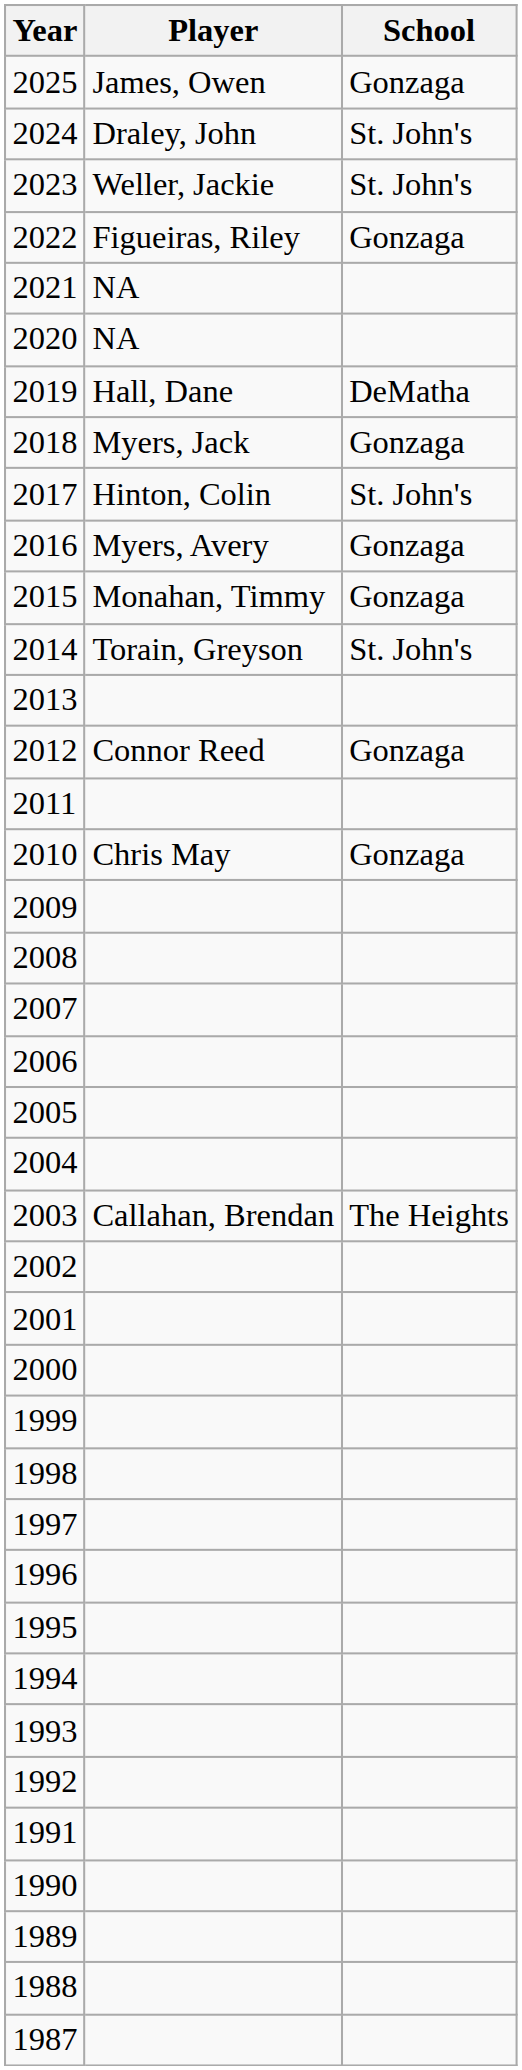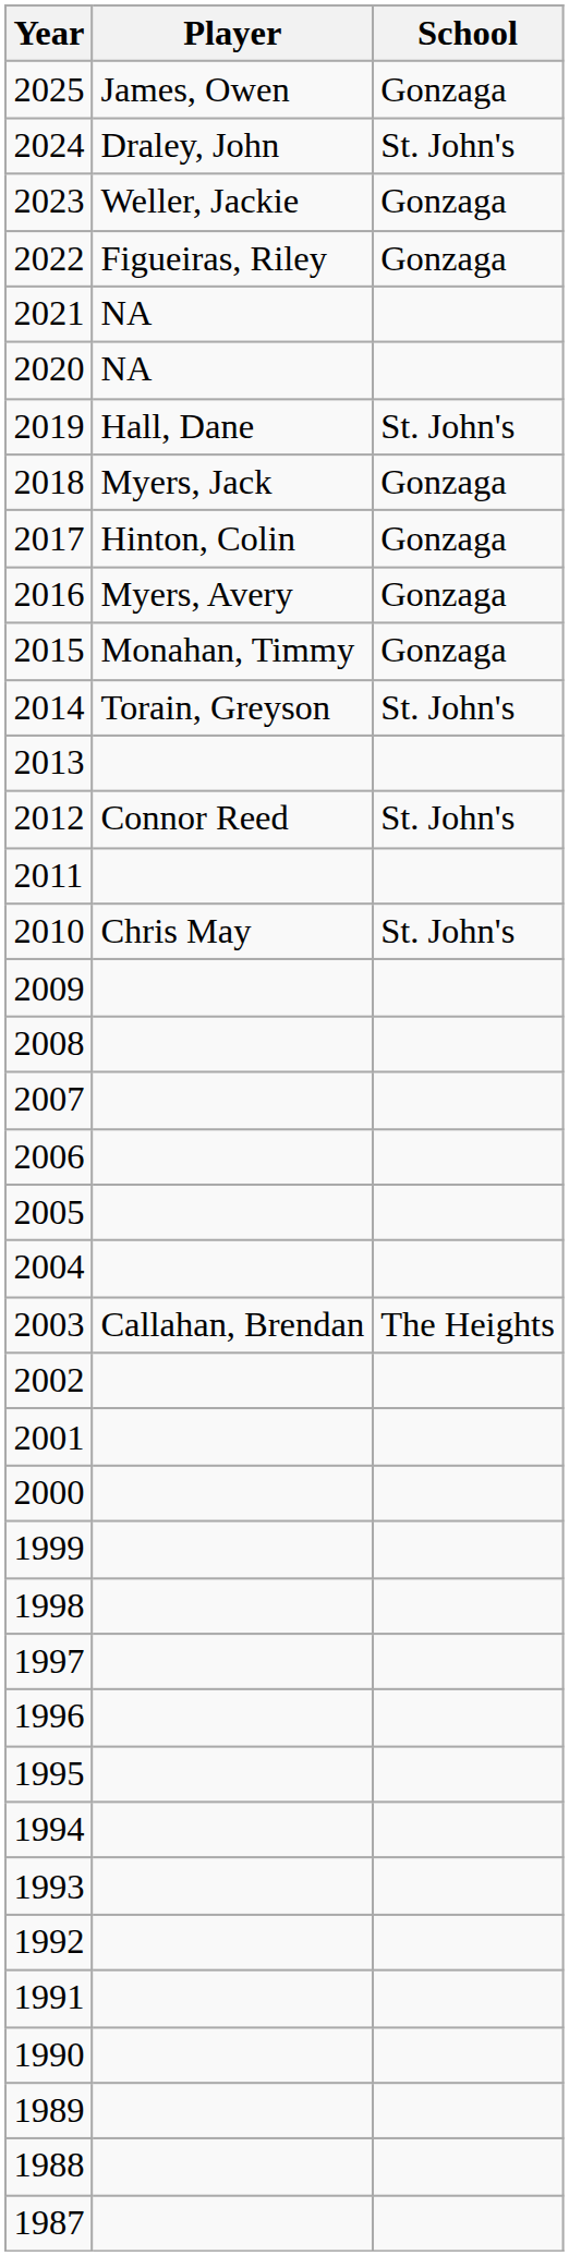 <table class="wikitable">
 <tr>
 <th>Year</th>
 <th>Player</th>
 <th>School</th>
 </tr>
 <tr>
 <td>2025</td>
 <td>James, Owen</td>
 <td>Gonzaga</td>
 </tr>
 <tr>
 <td>2024</td>
 <td>Draley, John</td>
 <td>St. John's</td>
 </tr>
 <tr>
 <td>2023</td>
 <td>Weller, Jackie</td>
-<td>St. John's</td>
+<td>Gonzaga</td>
 </tr>
 <tr>
 <td>2022</td>
 <td>Figueiras, Riley</td>
 <td>Gonzaga</td>
 </tr>
 <tr>
 <td>2021</td>
 <td>NA</td>
 <td></td>
 </tr>
 <tr>
 <td>2020</td>
 <td>NA</td>
 <td></td>
 </tr>
 <tr>
 <td>2019</td>
 <td>Hall, Dane</td>
-<td>DeMatha</td>
+<td>St. John's</td>
 </tr>
 <tr>
 <td>2018</td>
 <td>Myers, Jack</td>
 <td>Gonzaga</td>
 </tr>
 <tr>
 <td>2017</td>
 <td>Hinton, Colin</td>
-<td>St. John's</td>
+<td>Gonzaga</td>
 </tr>
 <tr>
 <td>2016</td>
 <td>Myers, Avery</td>
 <td>Gonzaga</td>
 </tr>
 <tr>
 <td>2015</td>
 <td>Monahan, Timmy</td>
 <td>Gonzaga</td>
 </tr>
 <tr>
 <td>2014</td>
 <td>Torain, Greyson</td>
 <td>St. John's</td>
 </tr>
 <tr>
 <td>2013</td>
 <td></td>
 <td></td>
 </tr>
 <tr>
 <td>2012</td>
 <td>Connor Reed</td>
-<td>Gonzaga</td>
+<td>St. John's</td>
 </tr>
 <tr>
 <td>2011</td>
 <td></td>
 <td></td>
 </tr>
 <tr>
 <td>2010</td>
 <td>Chris May</td>
-<td>Gonzaga</td>
+<td>St. John's</td>
 </tr>
 <tr>
 <td>2009</td>
 <td></td>
 <td></td>
 </tr>
 <tr>
 <td>2008</td>
 <td></td>
 <td></td>
 </tr>
 <tr>
 <td>2007</td>
 <td></td>
 <td></td>
 </tr>
 <tr>
 <td>2006</td>
 <td></td>
 <td></td>
 </tr>
 <tr>
 <td>2005</td>
 <td></td>
 <td></td>
 </tr>
 <tr>
 <td>2004</td>
 <td></td>
 <td></td>
 </tr>
 <tr>
 <td>2003</td>
 <td>Callahan, Brendan</td>
 <td>The Heights</td>
 </tr>
 <tr>
 <td>2002</td>
 <td></td>
 <td></td>
 </tr>
 <tr>
 <td>2001</td>
 <td></td>
 <td></td>
 </tr>
 <tr>
 <td>2000</td>
 <td></td>
 <td></td>
 </tr>
 <tr>
 <td>1999</td>
 <td></td>
 <td></td>
 </tr>
 <tr>
 <td>1998</td>
 <td></td>
 <td></td>
 </tr>
 <tr>
 <td>1997</td>
 <td></td>
 <td></td>
 </tr>
 <tr>
 <td>1996</td>
 <td></td>
 <td></td>
 </tr>
 <tr>
 <td>1995</td>
 <td></td>
 <td></td>
 </tr>
 <tr>
 <td>1994</td>
 <td></td>
 <td></td>
 </tr>
 <tr>
 <td>1993</td>
 <td></td>
 <td></td>
 </tr>
 <tr>
 <td>1992</td>
 <td></td>
 <td></td>
 </tr>
 <tr>
 <td>1991</td>
 <td></td>
 <td></td>
 </tr>
 <tr>
 <td>1990</td>
 <td></td>
 <td></td>
 </tr>
 <tr>
 <td>1989</td>
 <td></td>
 <td></td>
 </tr>
 <tr>
 <td>1988</td>
 <td></td>
 <td></td>
 </tr>
 <tr>
 <td>1987</td>
 <td></td>
 <td></td>
 </tr>
 </table>
